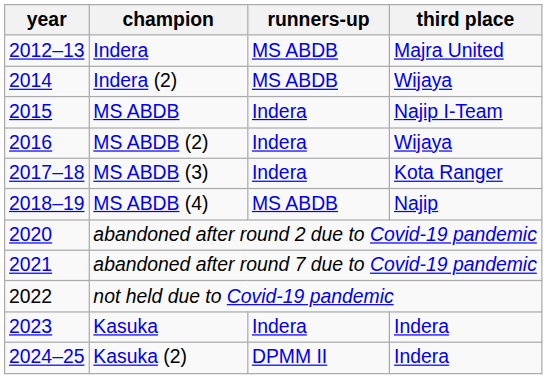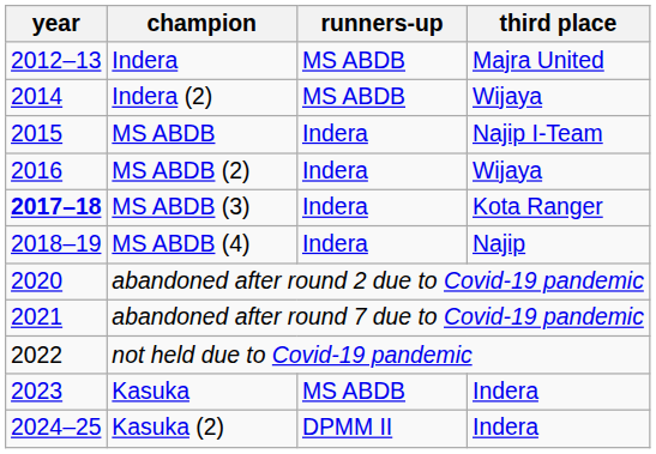 <table class="wikitable sortable">
 <tr>
 <th>year</th>
 <th>champion</th>
 <th>runners-up</th>
 <th>third place</th>
 </tr>
 <tr>
 <td><a href='#'>2012–13</a></td>
 <td><a href='#'>Indera</a></td>
 <td><a href='#'>MS ABDB</a></td>
 <td><a href='#'>Majra United</a></td>
 </tr>
 <tr>
 <td><a href='#'>2014</a></td>
 <td><a href='#'>Indera</a> (2)</td>
 <td><a href='#'>MS ABDB</a></td>
 <td><a href='#'>Wijaya</a></td>
 </tr>
 <tr>
 <td><a href='#'>2015</a></td>
 <td><a href='#'>MS ABDB</a></td>
 <td><a href='#'>Indera</a></td>
 <td><a href='#'>Najip I-Team</a></td>
 </tr>
 <tr>
 <td><a href='#'>2016</a></td>
 <td><a href='#'>MS ABDB</a> (2)</td>
 <td><a href='#'>Indera</a></td>
 <td><a href='#'>Wijaya</a></td>
 </tr>
 <tr>
-<td><a href='#'>2017–18</a></td>
+<td><strong><a href='#'>2017–18</a></strong></td>
 <td><a href='#'>MS ABDB</a> (3)</td>
 <td><a href='#'>Indera</a></td>
 <td><a href='#'>Kota Ranger</a></td>
 </tr>
 <tr>
 <td><a href='#'>2018–19</a></td>
 <td><a href='#'>MS ABDB</a> (4)</td>
-<td><a href='#'>MS ABDB</a></td>
+<td><a href='#'>Indera</a></td>
 <td><a href='#'>Najip</a></td>
 </tr>
 <tr>
 <td><a href='#'>2020</a></td>
 <td colspan=3><em>abandoned after round 2 due to <a href='#'>Covid-19 pandemic</a></em></td>
 </tr>
 <tr>
 <td><a href='#'>2021</a></td>
 <td colspan=3><em>abandoned after round 7 due to <a href='#'>Covid-19 pandemic</a></em></td>
 </tr>
 <tr>
 <td>2022</td>
 <td colspan=3><em>not held due to <a href='#'>Covid-19 pandemic</a></em></td>
 </tr>
 <tr>
 <td><a href='#'>2023</a></td>
 <td><a href='#'>Kasuka</a></td>
-<td><a href='#'>Indera</a></td>
+<td><a href='#'>MS ABDB</a></td>
 <td><a href='#'>Indera</a></td>
 </tr>
 <tr>
 <td><a href='#'>2024–25</a></td>
 <td><a href='#'>Kasuka</a> (2)</td>
 <td><a href='#'>DPMM II</a></td>
 <td><a href='#'>Indera</a></td>
 </tr>
 </table>
